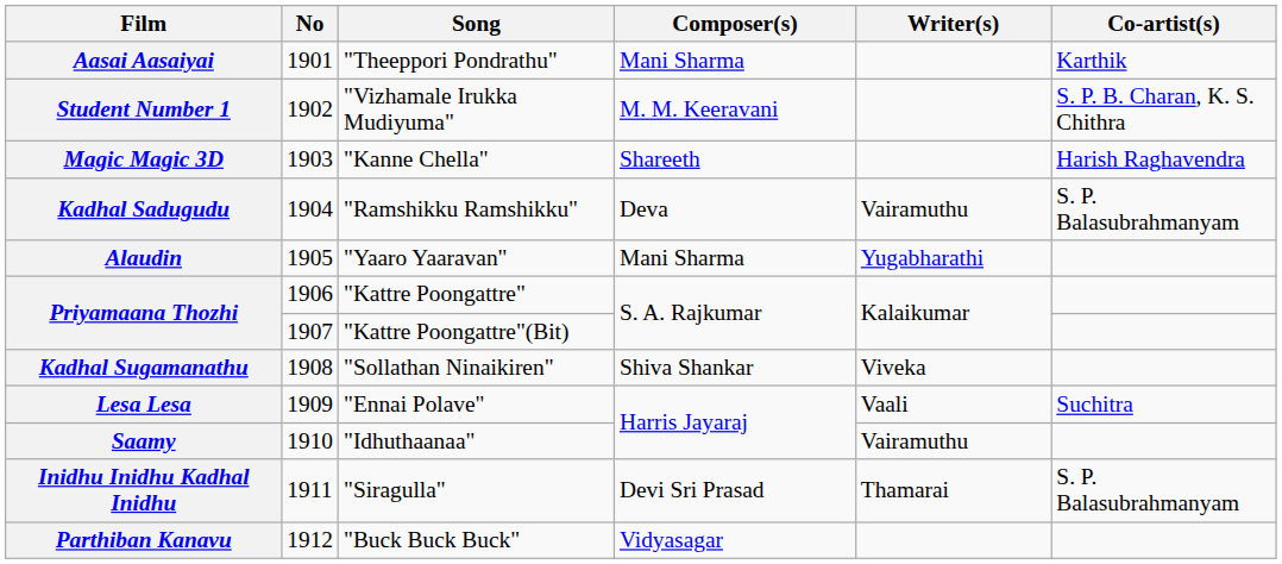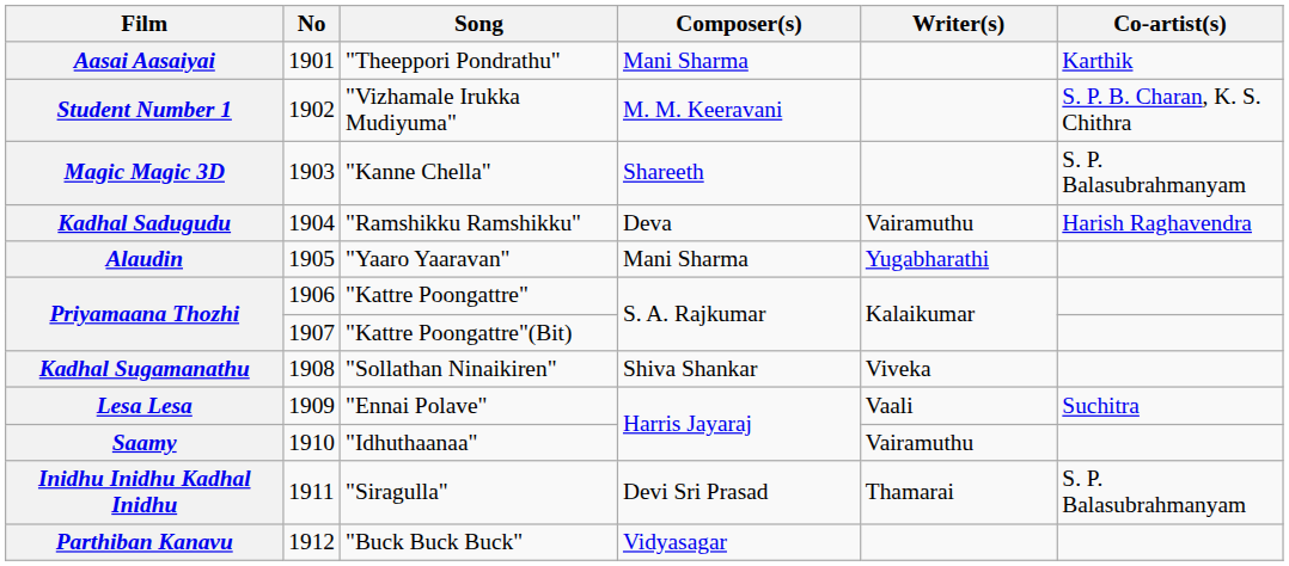 <table class="wikitable plainrowheaders" width="100%" textcolor:#000;">
 <tr>
 <th scope="col" width=23%><strong>Film</strong></th>
 <th><strong>No</strong></th>
 <th scope="col" width=23%><strong>Song</strong></th>
 <th scope="col" width=20%><strong>Composer(s)</strong></th>
 <th scope="col" width=16%><strong>Writer(s)</strong></th>
 <th scope="col" width=18%><strong>Co-artist(s)</strong></th>
 </tr>
 <tr>
 <th><em><a href='#'>Aasai Aasaiyai</a></em></th>
 <td>1901</td>
 <td>"Theeppori Pondrathu"</td>
 <td><a href='#'>Mani Sharma</a></td>
 <td></td>
 <td><a href='#'>Karthik</a></td>
 </tr>
 <tr>
 <th><em><a href='#'>Student Number 1</a></em></th>
 <td>1902</td>
 <td>"Vizhamale Irukka Mudiyuma"</td>
 <td><a href='#'>M. M. Keeravani</a></td>
 <td></td>
 <td><a href='#'>S. P. B. Charan</a>, K. S. Chithra</td>
 </tr>
 <tr>
 <th><em><a href='#'>Magic Magic 3D</a></em></th>
 <td>1903</td>
 <td>"Kanne Chella"</td>
 <td><a href='#'>Shareeth</a></td>
 <td></td>
-<td><a href='#'>Harish Raghavendra</a></td>
+<td>S. P. Balasubrahmanyam</td>
 </tr>
 <tr>
 <th><em><a href='#'>Kadhal Sadugudu</a></em></th>
 <td>1904</td>
 <td>"Ramshikku Ramshikku"</td>
 <td>Deva</td>
 <td>Vairamuthu</td>
-<td>S. P. Balasubrahmanyam</td>
+<td><a href='#'>Harish Raghavendra</a></td>
 </tr>
 <tr>
 <th><em><a href='#'>Alaudin</a></em></th>
 <td>1905</td>
 <td>"Yaaro Yaaravan"</td>
 <td>Mani Sharma</td>
 <td><a href='#'>Yugabharathi</a></td>
 <td></td>
 </tr>
 <tr>
 <th rowspan="2"><em><a href='#'>Priyamaana Thozhi</a></em></th>
 <td>1906</td>
 <td>"Kattre Poongattre"</td>
 <td rowspan="2">S. A. Rajkumar</td>
 <td rowspan="2">Kalaikumar</td>
 <td></td>
 </tr>
 <tr>
 <td>1907</td>
 <td>"Kattre Poongattre"(Bit)</td>
 <td></td>
 </tr>
 <tr>
 <th><a href='#'><em>Kadhal Sugamanathu</em></a></th>
 <td>1908</td>
 <td>"Sollathan Ninaikiren"</td>
 <td>Shiva Shankar</td>
 <td>Viveka</td>
 <td></td>
 </tr>
 <tr>
 <th><em><a href='#'>Lesa Lesa</a></em></th>
 <td>1909</td>
 <td>"Ennai Polave"</td>
 <td rowspan="2"><a href='#'>Harris Jayaraj</a></td>
 <td>Vaali</td>
 <td><a href='#'>Suchitra</a></td>
 </tr>
 <tr>
 <th><em><a href='#'>Saamy</a></em></th>
 <td>1910</td>
 <td>"Idhuthaanaa"</td>
 <td>Vairamuthu</td>
 <td></td>
 </tr>
 <tr>
 <th><em><a href='#'>Inidhu Inidhu Kadhal Inidhu</a></em></th>
 <td>1911</td>
 <td>"Siragulla"</td>
 <td>Devi Sri Prasad</td>
 <td>Thamarai</td>
 <td>S. P. Balasubrahmanyam</td>
 </tr>
 <tr>
 <th><a href='#'><em>Parthiban Kanavu</em></a></th>
 <td>1912</td>
 <td>"Buck Buck Buck"</td>
 <td><a href='#'>Vidyasagar</a></td>
 <td></td>
 <td></td>
 </tr>
 </table>
